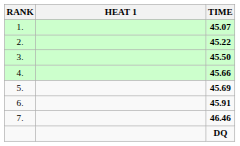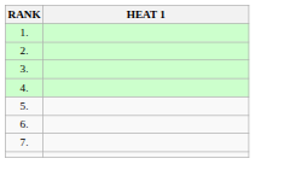 <table class="wikitable" style="border-collapse: collapse; font-size: 90%;">
 <tr>
 <th>RANK</th>
 <th align="left" style="width: 18em">HEAT 1</th>
-<th>TIME</th>
 </tr>
 <tr style="background:#ccffcc;">
 <td align="center">1.</td>
 <td></td>
-<td align="center"><strong>45.07</strong></td>
 </tr>
 <tr style="background:#ccffcc;">
 <td align="center">2.</td>
 <td></td>
-<td align="center"><strong>45.22</strong></td>
 </tr>
 <tr style="background:#ccffcc;">
 <td align="center">3.</td>
 <td></td>
-<td align="center"><strong>45.50</strong></td>
 </tr>
 <tr style="background:#ccffcc;">
 <td align="center">4.</td>
 <td></td>
-<td align="center"><strong>45.66</strong></td>
 </tr>
 <tr>
 <td align="center">5.</td>
 <td></td>
-<td align="center"><strong>45.69</strong></td>
 </tr>
 <tr>
 <td align="center">6.</td>
 <td></td>
-<td align="center"><strong>45.91</strong></td>
 </tr>
 <tr>
 <td align="center">7.</td>
 <td></td>
-<td align="center"><strong>46.46</strong></td>
 </tr>
 <tr>
 <td align="center"></td>
 <td></td>
-<td align="center"><strong>DQ</strong></td>
 </tr>
 </table>
